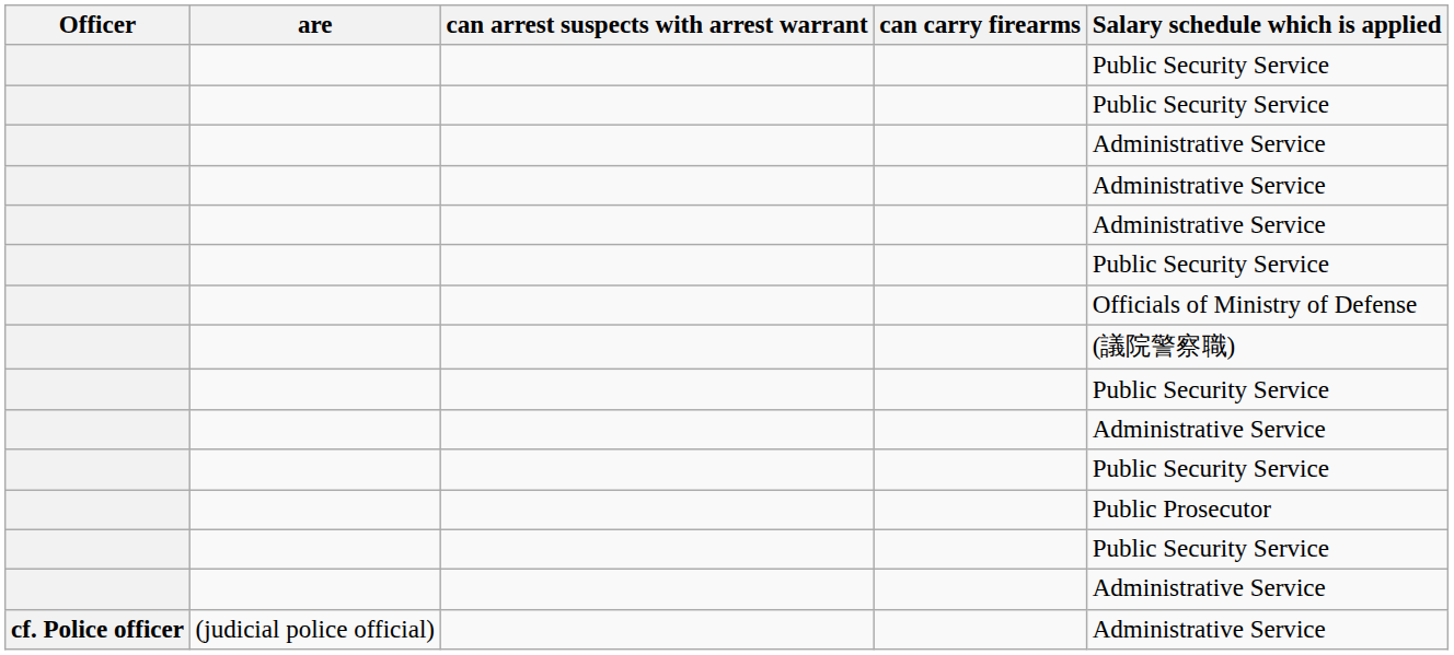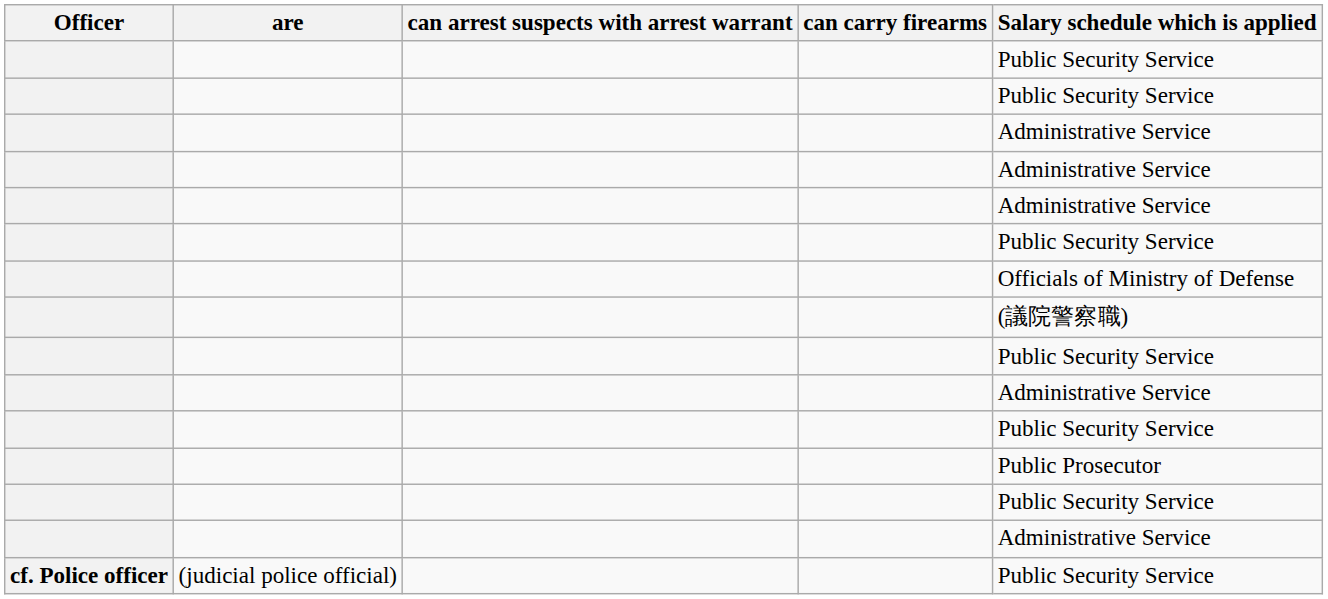 <table class="sortable wikitable">
 <tr>
 <th>Officer</th>
 <th>are </th>
 <th>can arrest suspects with arrest warrant</th>
 <th>can carry firearms</th>
 <th>Salary schedule which is applied</th>
 </tr>
 <tr>
 <th></th>
 <td></td>
 <td></td>
 <td></td>
 <td>Public Security Service</td>
 </tr>
 <tr>
 <th></th>
 <td></td>
 <td></td>
 <td></td>
 <td>Public Security Service</td>
 </tr>
 <tr>
 <th></th>
 <td></td>
 <td></td>
 <td></td>
 <td>Administrative Service</td>
 </tr>
 <tr>
 <th></th>
 <td></td>
 <td></td>
 <td></td>
 <td>Administrative Service</td>
 </tr>
 <tr>
 <th></th>
 <td></td>
 <td></td>
 <td></td>
 <td>Administrative Service</td>
 </tr>
 <tr>
 <th></th>
 <td></td>
 <td></td>
 <td></td>
 <td>Public Security Service</td>
 </tr>
 <tr>
 <th></th>
 <td></td>
 <td></td>
 <td></td>
 <td>Officials of Ministry of Defense</td>
 </tr>
 <tr>
 <th></th>
 <td></td>
 <td></td>
 <td></td>
 <td>(議院警察職)</td>
 </tr>
 <tr>
 <th></th>
 <td></td>
 <td></td>
 <td></td>
 <td>Public Security Service</td>
 </tr>
 <tr>
 <th></th>
 <td></td>
 <td></td>
 <td></td>
 <td>Administrative Service</td>
 </tr>
 <tr>
 <th></th>
 <td></td>
 <td></td>
 <td></td>
 <td>Public Security Service</td>
 </tr>
 <tr>
 <th></th>
 <td></td>
 <td></td>
 <td></td>
 <td>Public Prosecutor</td>
 </tr>
 <tr>
 <th></th>
 <td></td>
 <td></td>
 <td></td>
 <td>Public Security Service</td>
 </tr>
 <tr>
 <th></th>
 <td></td>
 <td></td>
 <td></td>
 <td>Administrative Service</td>
 </tr>
 <tr class="sortbottom">
 <th>cf. Police officer</th>
 <td>(judicial police official)</td>
 <td></td>
 <td></td>
-<td>Administrative Service</td>
+<td>Public Security Service</td>
 </tr>
 </table>
